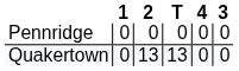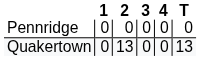 <table style="border-collapse: collapse;">
 <tr>
 <th style="text-align: left;"></th>
 <th style="text-align: center; padding: 0px 3px 0px 3px; width:12px;">1</th>
 <th style="text-align: center; padding: 0px 3px 0px 3px; width:12px;">2</th>
+<th style="text-align: center; padding: 0px 3px 0px 3px; width:12px;">3</th>
+<th style="text-align: center; padding: 0px 3px 0px 3px; width:12px;">4</th>
 <th style="text-align: center; padding: 0px 3px 0px 3px; width:12px;">T</th>
-<th style="text-align: center; padding: 0px 3px 0px 3px; width:12px;">4</th>
-<th style="text-align: center; padding: 0px 3px 0px 3px; width:12px;">3</th>
 </tr>
 <tr>
 <td style="text-align: left; border-bottom: 1px solid black; padding: 0px 3px 0px 3px;">Pennridge</td>
 <td style="border-left: 1px solid black; border-bottom: 1px solid black; text-align: right; padding: 0px 3px 0px 3px;">0</td>
 <td style="border-left: 1px solid black; border-bottom: 1px solid black; text-align: right; padding: 0px 3px 0px 3px;">0</td>
 <td style="border-left: 1px solid black; border-bottom: 1px solid black; text-align: right; padding: 0px 3px 0px 3px;">0</td>
 <td style="border-left: 1px solid black; border-bottom: 1px solid black; text-align: right; padding: 0px 3px 0px 3px;">0</td>
 <td style="border-left: 1px solid black; border-bottom: 1px solid black; text-align: right; padding: 0px 3px 0px 3px;">0</td>
 </tr>
 <tr>
 <td style="background: #f8f9fa; text-align: left; padding: 0px 3px 0px 3px;">Quakertown</td>
 <td style="background: #f8f9fa; border-left: 1px solid black; text-align: right; padding: 0px 3px 0px 3px;">0</td>
 <td style="background: #f8f9fa; border-left: 1px solid black; text-align: right; padding: 0px 3px 0px 3px;">13</td>
-<td style="background: #f8f9fa; border-left: 1px solid black; text-align: right; padding: 0px 3px 0px 3px;">13</td>
 <td style="background: #f8f9fa; border-left: 1px solid black; text-align: right; padding: 0px 3px 0px 3px;">0</td>
 <td style="background: #f8f9fa; border-left: 1px solid black; text-align: right; padding: 0px 3px 0px 3px;">0</td>
+<td style="background: #f8f9fa; border-left: 1px solid black; text-align: right; padding: 0px 3px 0px 3px;">13</td>
 </tr>
 </table>
